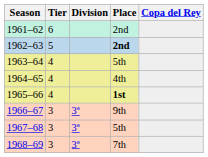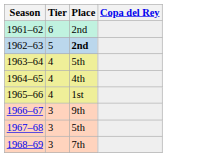 <table class="wikitable">
 <tr style="background:#f0f6fa;">
 <th>Season</th>
 <th>Tier</th>
-<th>Division</th>
 <th>Place</th>
 <th><a href='#'>Copa del Rey</a></th>
 </tr>
 <tr>
 <td style="background:#C0F2DF;">1961–62</td>
 <td style="background:#C0F2DF;">6</td>
-<td style="background:#C0F2DF;"></td>
 <td style="background:#C0F2DF;">2nd</td>
 <th style="background:#efefef;"></th>
 </tr>
 <tr>
 <td style="background:#BBD7EC;">1962–63</td>
 <td style="background:#BBD7EC;">5</td>
-<td style="background:#BBD7EC;"></td>
 <td style="background:#BBD7EC;"><strong>2nd</strong></td>
 <th style="background:#efefef;"></th>
 </tr>
 <tr>
 <td style="background:#EFEF99;">1963–64</td>
 <td style="background:#EFEF99;">4</td>
-<td style="background:#EFEF99;"></td>
 <td style="background:#EFEF99;">5th</td>
 <th style="background:#efefef;"></th>
 </tr>
 <tr>
 <td style="background:#EFEF99;">1964–65</td>
 <td style="background:#EFEF99;">4</td>
-<td style="background:#EFEF99;"></td>
 <td style="background:#EFEF99;">4th</td>
 <th style="background:#efefef;"></th>
 </tr>
 <tr>
 <td style="background:#EFEF99;">1965–66</td>
 <td style="background:#EFEF99;">4</td>
-<td style="background:#EFEF99;"></td>
-<td style="background:#EFEF99;"><strong>1st</strong></td>
+<td style="background:#EFEF99;">1st</td>
 <th style="background:#efefef;"></th>
 </tr>
 <tr>
 <td style="background:#FFD3BD;"><a href='#'>1966–67</a></td>
 <td style="background:#FFD3BD;">3</td>
-<td style="background:#FFD3BD;"><a href='#'>3ª</a></td>
 <td style="background:#FFD3BD;">9th</td>
 <td style="background:#efefef;"></td>
 </tr>
 <tr>
 <td style="background:#FFD3BD;"><a href='#'>1967–68</a></td>
 <td style="background:#FFD3BD;">3</td>
-<td style="background:#FFD3BD;"><a href='#'>3ª</a></td>
 <td style="background:#FFD3BD;">5th</td>
 <td style="background:#efefef;"></td>
 </tr>
 <tr>
 <td style="background:#FFD3BD;"><a href='#'>1968–69</a></td>
 <td style="background:#FFD3BD;">3</td>
-<td style="background:#FFD3BD;"><a href='#'>3ª</a></td>
 <td style="background:#FFD3BD;">7th</td>
 <td style="background:#efefef;"></td>
 </tr>
 </table>
